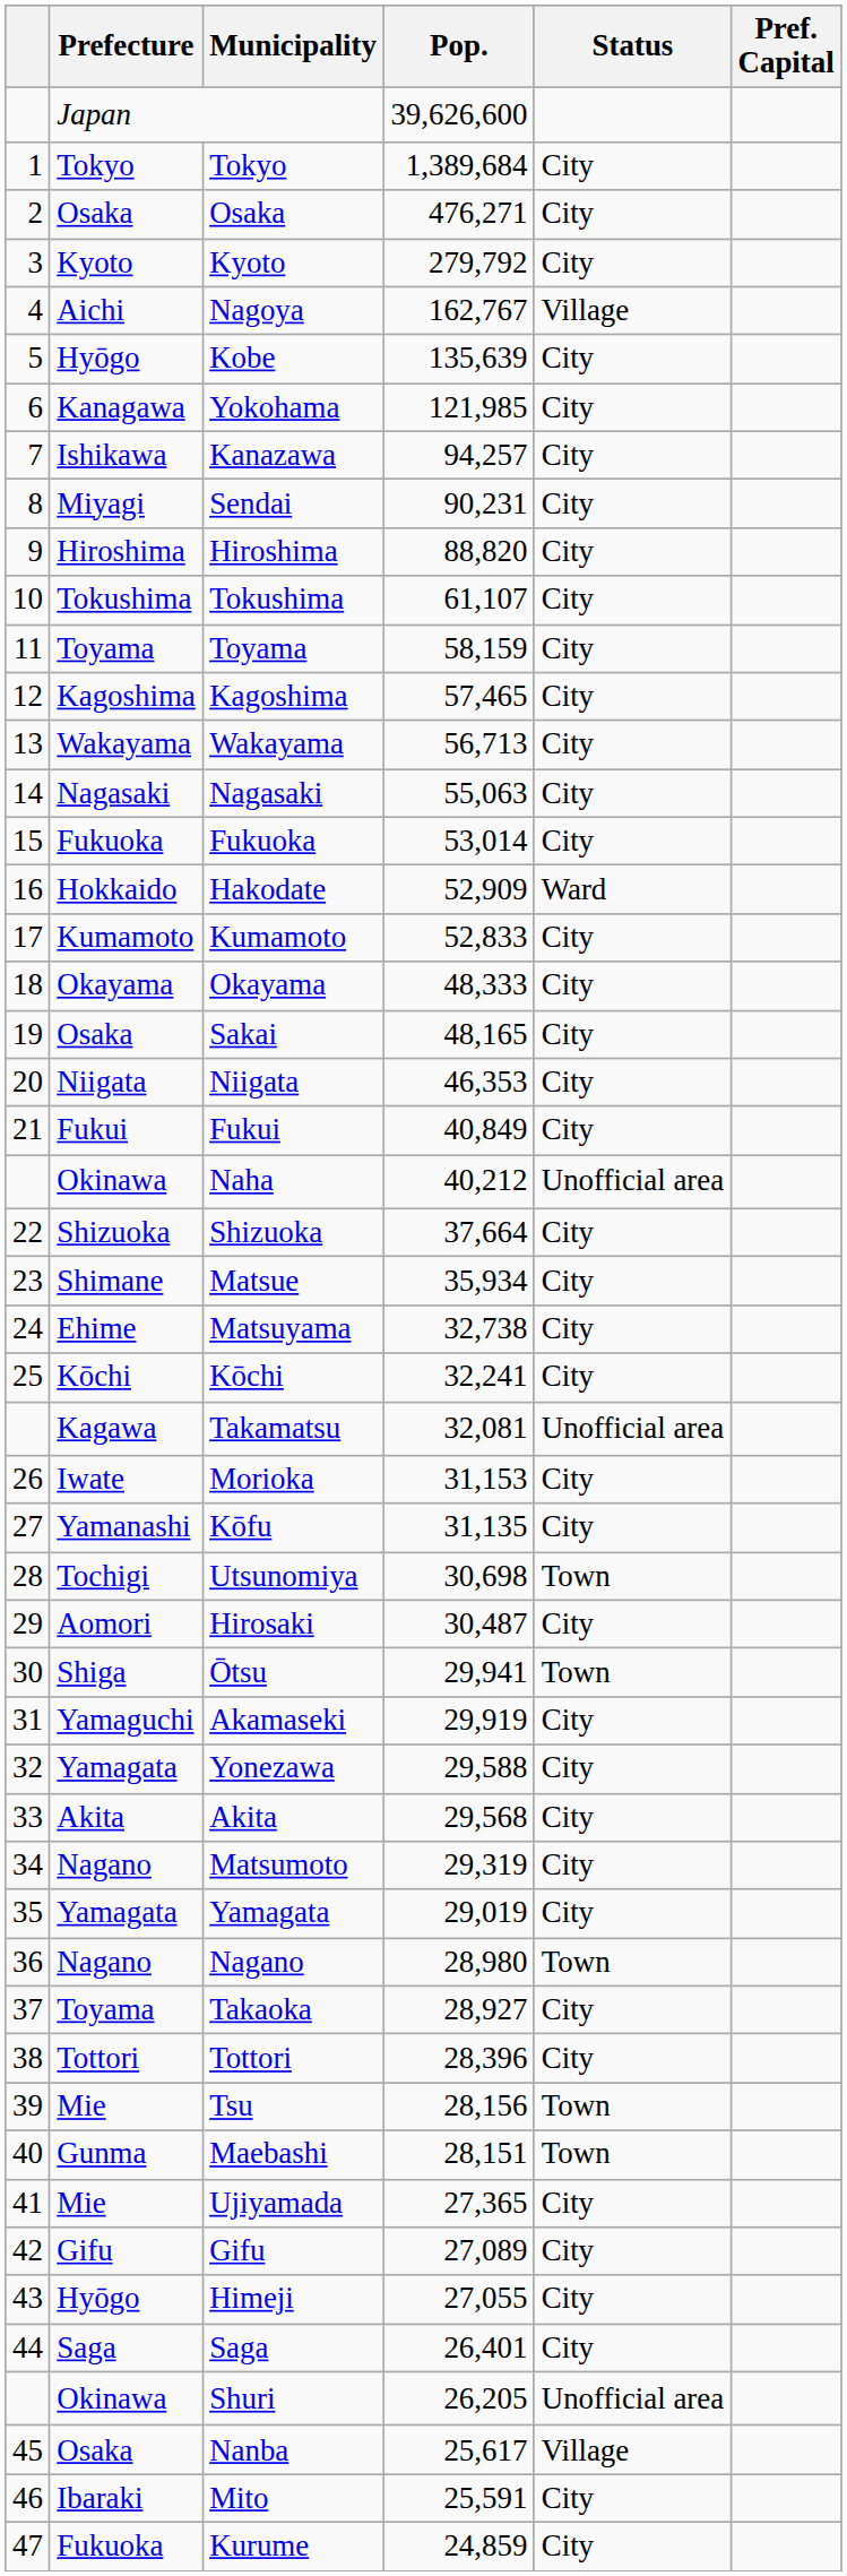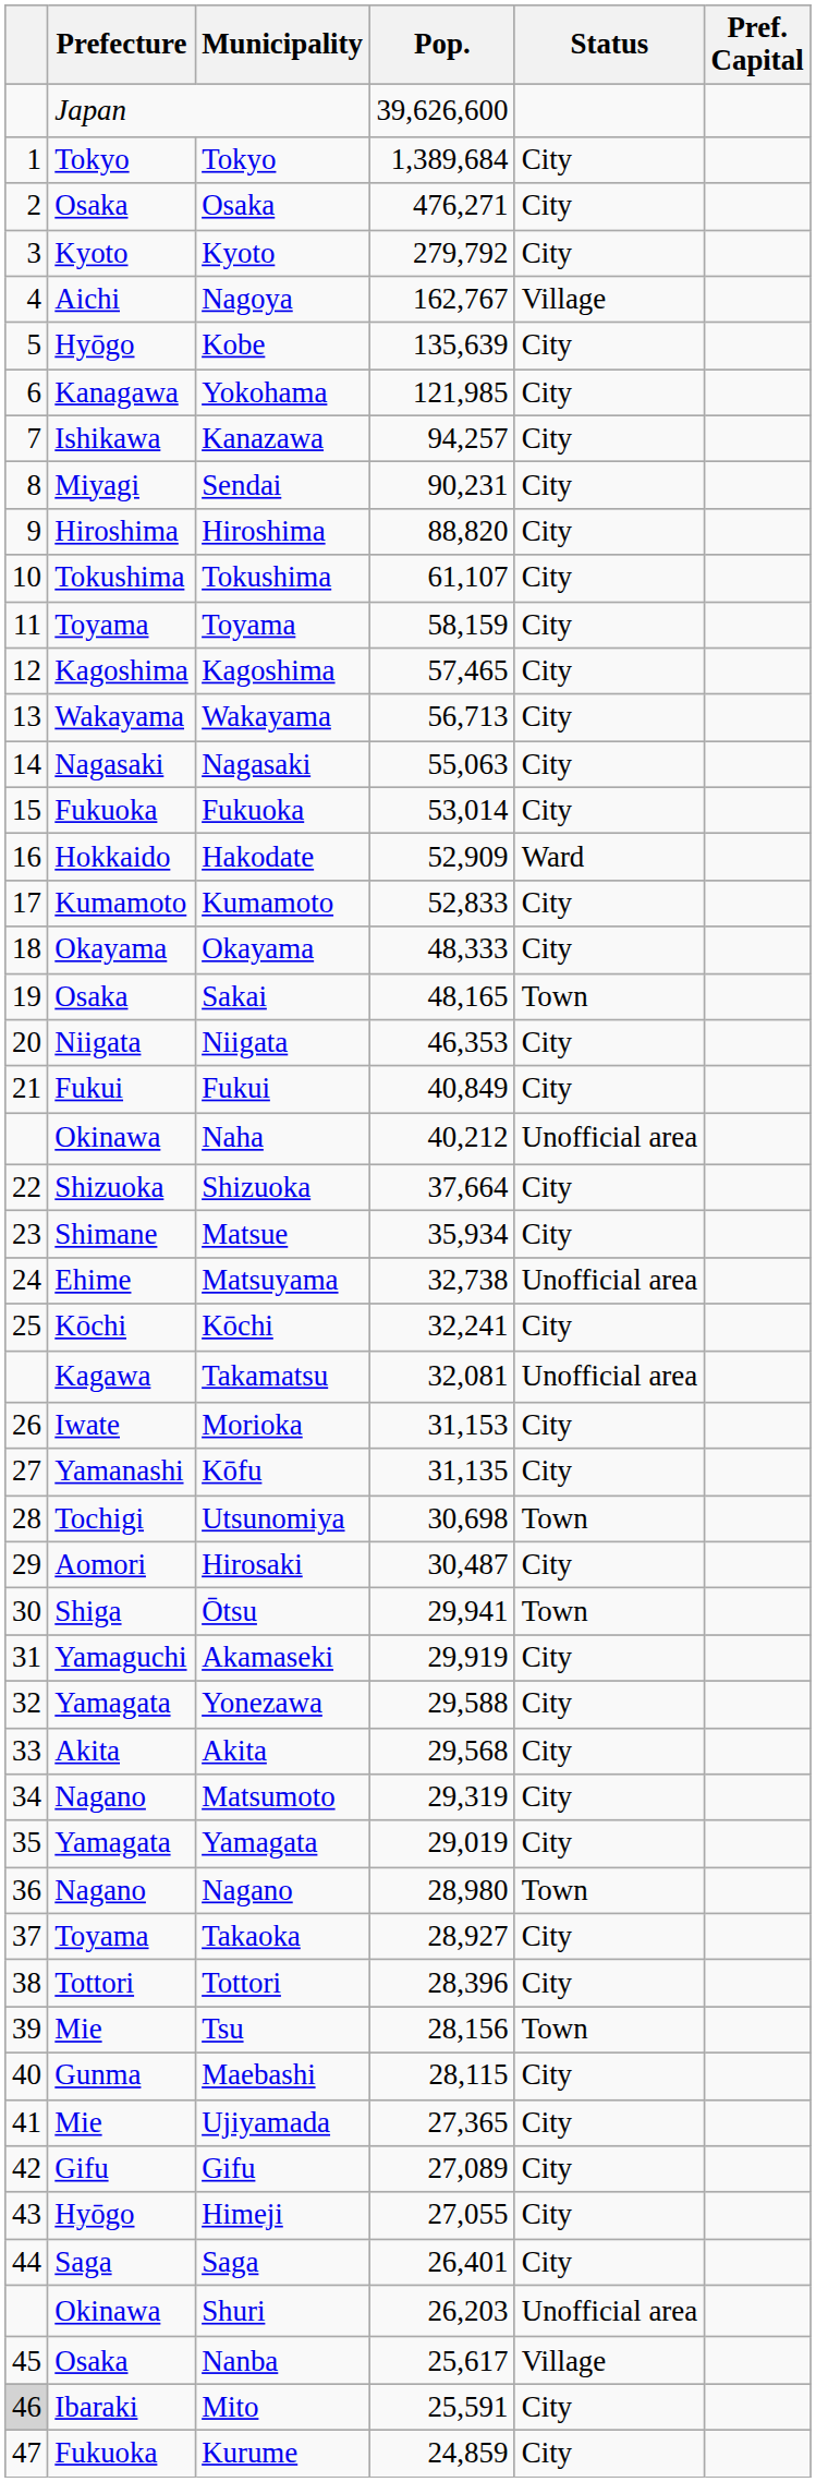 <table class="wikitable sortable">
 <tr>
 <th>　</th>
 <th>Prefecture</th>
 <th>Municipality</th>
 <th>Pop.</th>
 <th>Status</th>
 <th>Pref.<br>Capital</th>
 </tr>
 <tr>
 <td>　</td>
 <td colspan=2><em>Japan</em></td>
 <td style="text-align:right;">39,626,600</td>
 <td></td>
 <td></td>
 </tr>
 <tr>
 <td align="right">1</td>
 <td><a href='#'>Tokyo</a></td>
 <td><a href='#'>Tokyo</a></td>
 <td style="text-align:right;">1,389,684</td>
 <td>City</td>
 <td></td>
 </tr>
 <tr>
 <td align="right">2</td>
 <td><a href='#'>Osaka</a></td>
 <td><a href='#'>Osaka</a></td>
 <td style="text-align:right;">476,271</td>
 <td>City</td>
 <td></td>
 </tr>
 <tr>
 <td align="right">3</td>
 <td><a href='#'>Kyoto</a></td>
 <td><a href='#'>Kyoto</a></td>
 <td style="text-align:right;">279,792</td>
 <td>City</td>
 <td></td>
 </tr>
 <tr>
 <td align="right">4</td>
 <td><a href='#'>Aichi</a></td>
 <td><a href='#'>Nagoya</a></td>
 <td style="text-align:right;">162,767</td>
 <td>Village</td>
 <td></td>
 </tr>
 <tr>
 <td align="right">5</td>
 <td><a href='#'>Hyōgo</a></td>
 <td><a href='#'>Kobe</a></td>
 <td style="text-align:right;">135,639</td>
 <td>City</td>
 <td></td>
 </tr>
 <tr>
 <td align="right">6</td>
 <td><a href='#'>Kanagawa</a></td>
 <td><a href='#'>Yokohama</a></td>
 <td style="text-align:right;">121,985</td>
 <td>City</td>
 <td></td>
 </tr>
 <tr>
 <td align="right">7</td>
 <td><a href='#'>Ishikawa</a></td>
 <td><a href='#'>Kanazawa</a></td>
 <td style="text-align:right;">94,257</td>
 <td>City</td>
 <td></td>
 </tr>
 <tr>
 <td align="right">8</td>
 <td><a href='#'>Miyagi</a></td>
 <td><a href='#'>Sendai</a></td>
 <td style="text-align:right;">90,231</td>
 <td>City</td>
 <td></td>
 </tr>
 <tr>
 <td align="right">9</td>
 <td><a href='#'>Hiroshima</a></td>
 <td><a href='#'>Hiroshima</a></td>
 <td style="text-align:right;">88,820</td>
 <td>City</td>
 <td></td>
 </tr>
 <tr>
 <td align="right">10</td>
 <td><a href='#'>Tokushima</a></td>
 <td><a href='#'>Tokushima</a></td>
 <td style="text-align:right;">61,107</td>
 <td>City</td>
 <td></td>
 </tr>
 <tr>
 <td align="right">11</td>
 <td><a href='#'>Toyama</a></td>
 <td><a href='#'>Toyama</a></td>
 <td style="text-align:right;">58,159</td>
 <td>City</td>
 <td></td>
 </tr>
 <tr>
 <td align="right">12</td>
 <td><a href='#'>Kagoshima</a></td>
 <td><a href='#'>Kagoshima</a></td>
 <td style="text-align:right;">57,465</td>
 <td>City</td>
 <td></td>
 </tr>
 <tr>
 <td align="right">13</td>
 <td><a href='#'>Wakayama</a></td>
 <td><a href='#'>Wakayama</a></td>
 <td style="text-align:right;">56,713</td>
 <td>City</td>
 <td></td>
 </tr>
 <tr>
 <td align="right">14</td>
 <td><a href='#'>Nagasaki</a></td>
 <td><a href='#'>Nagasaki</a></td>
 <td style="text-align:right;">55,063</td>
 <td>City</td>
 <td></td>
 </tr>
 <tr>
 <td align="right">15</td>
 <td><a href='#'>Fukuoka</a></td>
 <td><a href='#'>Fukuoka</a></td>
 <td style="text-align:right;">53,014</td>
 <td>City</td>
 <td></td>
 </tr>
 <tr>
 <td align="right">16</td>
 <td><a href='#'>Hokkaido</a></td>
 <td><a href='#'>Hakodate</a></td>
 <td style="text-align:right;">52,909</td>
 <td>Ward</td>
 <td></td>
 </tr>
 <tr>
 <td align="right">17</td>
 <td><a href='#'>Kumamoto</a></td>
 <td><a href='#'>Kumamoto</a></td>
 <td style="text-align:right;">52,833</td>
 <td>City</td>
 <td></td>
 </tr>
 <tr>
 <td align="right">18</td>
 <td><a href='#'>Okayama</a></td>
 <td><a href='#'>Okayama</a></td>
 <td style="text-align:right;">48,333</td>
 <td>City</td>
 <td></td>
 </tr>
 <tr>
 <td align="right">19</td>
 <td><a href='#'>Osaka</a></td>
 <td><a href='#'>Sakai</a></td>
 <td style="text-align:right;">48,165</td>
-<td>City</td>
+<td>Town</td>
 <td></td>
 </tr>
 <tr>
 <td align="right">20</td>
 <td><a href='#'>Niigata</a></td>
 <td><a href='#'>Niigata</a></td>
 <td style="text-align:right;">46,353</td>
 <td>City</td>
 <td></td>
 </tr>
 <tr>
 <td align="right">21</td>
 <td><a href='#'>Fukui</a></td>
 <td><a href='#'>Fukui</a></td>
 <td style="text-align:right;">40,849</td>
 <td>City</td>
 <td></td>
 </tr>
 <tr>
 <td align="right">　</td>
 <td><a href='#'>Okinawa</a></td>
 <td><a href='#'>Naha</a></td>
 <td style="text-align:right;">40,212</td>
 <td>Unofficial area</td>
 <td></td>
 </tr>
 <tr>
 <td align="right">22</td>
 <td><a href='#'>Shizuoka</a></td>
 <td><a href='#'>Shizuoka</a></td>
 <td style="text-align:right;">37,664</td>
 <td>City</td>
 <td></td>
 </tr>
 <tr>
 <td align="right">23</td>
 <td><a href='#'>Shimane</a></td>
 <td><a href='#'>Matsue</a></td>
 <td style="text-align:right;">35,934</td>
 <td>City</td>
 <td></td>
 </tr>
 <tr>
 <td align="right">24</td>
 <td><a href='#'>Ehime</a></td>
 <td><a href='#'>Matsuyama</a></td>
 <td style="text-align:right;">32,738</td>
-<td>City</td>
+<td>Unofficial area</td>
 <td></td>
 </tr>
 <tr>
 <td align="right">25</td>
 <td><a href='#'>Kōchi</a></td>
 <td><a href='#'>Kōchi</a></td>
 <td style="text-align:right;">32,241</td>
 <td>City</td>
 <td></td>
 </tr>
 <tr>
 <td align="right">　</td>
 <td><a href='#'>Kagawa</a></td>
 <td><a href='#'>Takamatsu</a></td>
 <td style="text-align:right;">32,081</td>
 <td>Unofficial area</td>
 <td></td>
 </tr>
 <tr>
 <td align="right">26</td>
 <td><a href='#'>Iwate</a></td>
 <td><a href='#'>Morioka</a></td>
 <td style="text-align:right;">31,153</td>
 <td>City</td>
 <td></td>
 </tr>
 <tr>
 <td align="right">27</td>
 <td><a href='#'>Yamanashi</a></td>
 <td><a href='#'>Kōfu</a></td>
 <td style="text-align:right;">31,135</td>
 <td>City</td>
 <td></td>
 </tr>
 <tr>
 <td align="right">28</td>
 <td><a href='#'>Tochigi</a></td>
 <td><a href='#'>Utsunomiya</a></td>
 <td style="text-align:right;">30,698</td>
 <td>Town</td>
 <td></td>
 </tr>
 <tr>
 <td align="right">29</td>
 <td><a href='#'>Aomori</a></td>
 <td><a href='#'>Hirosaki</a></td>
 <td style="text-align:right;">30,487</td>
 <td>City</td>
 <td></td>
 </tr>
 <tr>
 <td align="right">30</td>
 <td><a href='#'>Shiga</a></td>
 <td><a href='#'>Ōtsu</a></td>
 <td style="text-align:right;">29,941</td>
 <td>Town</td>
 <td></td>
 </tr>
 <tr>
 <td align="right">31</td>
 <td><a href='#'>Yamaguchi</a></td>
 <td><a href='#'>Akamaseki</a></td>
 <td style="text-align:right;">29,919</td>
 <td>City</td>
 <td></td>
 </tr>
 <tr>
 <td align="right">32</td>
 <td><a href='#'>Yamagata</a></td>
 <td><a href='#'>Yonezawa</a></td>
 <td style="text-align:right;">29,588</td>
 <td>City</td>
 <td></td>
 </tr>
 <tr>
 <td align="right">33</td>
 <td><a href='#'>Akita</a></td>
 <td><a href='#'>Akita</a></td>
 <td style="text-align:right;">29,568</td>
 <td>City</td>
 <td></td>
 </tr>
 <tr>
 <td align="right">34</td>
 <td><a href='#'>Nagano</a></td>
 <td><a href='#'>Matsumoto</a></td>
 <td style="text-align:right;">29,319</td>
 <td>City</td>
 <td></td>
 </tr>
 <tr>
 <td align="right">35</td>
 <td><a href='#'>Yamagata</a></td>
 <td><a href='#'>Yamagata</a></td>
 <td style="text-align:right;">29,019</td>
 <td>City</td>
 <td></td>
 </tr>
 <tr>
 <td align="right">36</td>
 <td><a href='#'>Nagano</a></td>
 <td><a href='#'>Nagano</a></td>
 <td style="text-align:right;">28,980</td>
 <td>Town</td>
 <td></td>
 </tr>
 <tr>
 <td align="right">37</td>
 <td><a href='#'>Toyama</a></td>
 <td><a href='#'>Takaoka</a></td>
 <td style="text-align:right;">28,927</td>
 <td>City</td>
 <td></td>
 </tr>
 <tr>
 <td align="right">38</td>
 <td><a href='#'>Tottori</a></td>
 <td><a href='#'>Tottori</a></td>
 <td style="text-align:right;">28,396</td>
 <td>City</td>
 <td></td>
 </tr>
 <tr>
 <td align="right">39</td>
 <td><a href='#'>Mie</a></td>
 <td><a href='#'>Tsu</a></td>
 <td style="text-align:right;">28,156</td>
 <td>Town</td>
 <td></td>
 </tr>
 <tr>
 <td align="right">40</td>
 <td><a href='#'>Gunma</a></td>
 <td><a href='#'>Maebashi</a></td>
-<td style="text-align:right;">28,151</td>
-<td>Town</td>
+<td style="text-align:right;">28,115</td>
+<td>City</td>
 <td></td>
 </tr>
 <tr>
 <td align="right">41</td>
 <td><a href='#'>Mie</a></td>
 <td><a href='#'>Ujiyamada</a></td>
 <td style="text-align:right;">27,365</td>
 <td>City</td>
 <td></td>
 </tr>
 <tr>
 <td align="right">42</td>
 <td><a href='#'>Gifu</a></td>
 <td><a href='#'>Gifu</a></td>
 <td style="text-align:right;">27,089</td>
 <td>City</td>
 <td></td>
 </tr>
 <tr>
 <td align="right">43</td>
 <td><a href='#'>Hyōgo</a></td>
 <td><a href='#'>Himeji</a></td>
 <td style="text-align:right;">27,055</td>
 <td>City</td>
 <td></td>
 </tr>
 <tr>
 <td align="right">44</td>
 <td><a href='#'>Saga</a></td>
 <td><a href='#'>Saga</a></td>
 <td style="text-align:right;">26,401</td>
 <td>City</td>
 <td></td>
 </tr>
 <tr>
 <td align="right">　</td>
 <td><a href='#'>Okinawa</a></td>
 <td><a href='#'>Shuri</a></td>
-<td style="text-align:right;">26,205</td>
+<td style="text-align:right;">26,203</td>
 <td>Unofficial area</td>
 <td></td>
 </tr>
 <tr>
 <td align="right">45</td>
 <td><a href='#'>Osaka</a></td>
 <td><a href='#'>Nanba</a></td>
 <td style="text-align:right;">25,617</td>
 <td>Village</td>
 <td></td>
 </tr>
 <tr>
-<td align="right">46</td>
+<td align="right" style="background: lightgrey;">46</td>
 <td><a href='#'>Ibaraki</a></td>
 <td><a href='#'>Mito</a></td>
 <td style="text-align:right;">25,591</td>
 <td>City</td>
 <td></td>
 </tr>
 <tr>
 <td align="right">47</td>
 <td><a href='#'>Fukuoka</a></td>
 <td><a href='#'>Kurume</a></td>
 <td style="text-align:right;">24,859</td>
 <td>City</td>
 <td></td>
 </tr>
 </table>
